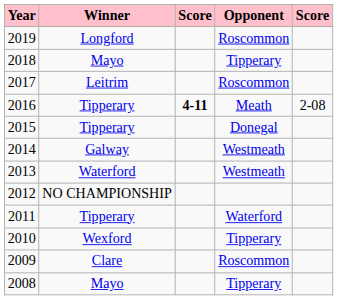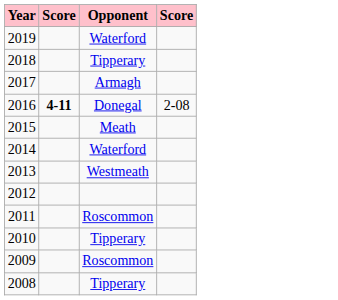 <table class="wikitable" style="text-align:center;">
 <tr>
 <th style="background:pink;"><strong>Year</strong></th>
-<th style="background:pink;"><strong>Winner</strong></th>
 <th style="background:pink;"><strong>Score</strong></th>
 <th style="background:pink;"><strong>Opponent</strong></th>
 <th style="background:pink;"><strong>Score</strong></th>
 </tr>
 <tr>
 <td>2019</td>
-<td><a href='#'>Longford</a></td>
 <td></td>
-<td><a href='#'>Roscommon</a></td>
+<td><a href='#'>Waterford</a></td>
 <td></td>
 </tr>
 <tr>
 <td>2018</td>
-<td><a href='#'>Mayo</a></td>
 <td></td>
 <td><a href='#'>Tipperary</a></td>
 <td></td>
 </tr>
 <tr>
 <td>2017</td>
-<td><a href='#'>Leitrim</a></td>
 <td></td>
-<td><a href='#'>Roscommon</a></td>
+<td><a href='#'>Armagh</a></td>
 <td></td>
 </tr>
 <tr>
 <td>2016</td>
-<td><a href='#'>Tipperary</a></td>
 <td><strong>4-11</strong></td>
-<td><a href='#'>Meath</a></td>
+<td><a href='#'>Donegal</a></td>
 <td>2-08</td>
 </tr>
 <tr>
 <td>2015</td>
-<td><a href='#'>Tipperary</a></td>
 <td></td>
-<td><a href='#'>Donegal</a></td>
+<td><a href='#'>Meath</a></td>
 <td></td>
 </tr>
 <tr>
 <td>2014</td>
-<td><a href='#'>Galway</a></td>
 <td></td>
-<td><a href='#'>Westmeath</a></td>
+<td><a href='#'>Waterford</a></td>
 <td></td>
 </tr>
 <tr>
 <td>2013</td>
-<td><a href='#'>Waterford</a></td>
 <td></td>
 <td><a href='#'>Westmeath</a></td>
 <td></td>
 </tr>
 <tr>
 <td>2012</td>
-<td>NO CHAMPIONSHIP</td>
 <td></td>
 <td></td>
 <td></td>
 </tr>
 <tr>
 <td>2011</td>
-<td><a href='#'>Tipperary</a></td>
 <td></td>
-<td><a href='#'>Waterford</a></td>
+<td><a href='#'>Roscommon</a></td>
 <td></td>
 </tr>
 <tr>
 <td>2010</td>
-<td><a href='#'>Wexford</a></td>
 <td></td>
 <td><a href='#'>Tipperary</a></td>
 <td></td>
 </tr>
 <tr>
 <td>2009</td>
-<td><a href='#'>Clare</a></td>
 <td></td>
 <td><a href='#'>Roscommon</a></td>
 <td></td>
 </tr>
 <tr>
 <td>2008</td>
-<td><a href='#'>Mayo</a></td>
 <td></td>
 <td><a href='#'>Tipperary</a></td>
 <td></td>
 </tr>
 </table>
